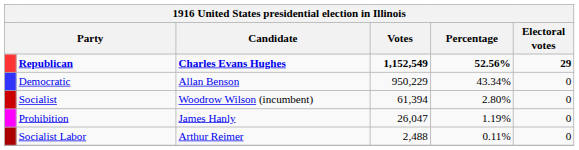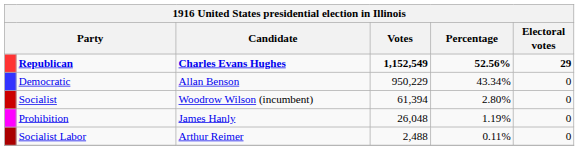 <table class="wikitable" style="font-size: 95%;">
 <tr>
 <th colspan="6">1916 United States presidential election in Illinois</th>
 </tr>
 <tr>
 <th colspan="2" style="width: 15em">Party</th>
 <th style="width: 17em">Candidate</th>
 <th style="width: 5em">Votes</th>
 <th style="width: 7em">Percentage</th>
 <th style="width: 5em">Electoral votes</th>
 </tr>
 <tr>
 <th style="background-color:#FF3333; width: 3px"></th>
 <td style="width: 130px"><strong><a href='#'>Republican</a></strong></td>
 <td><strong><a href='#'>Charles Evans Hughes</a></strong></td>
 <td align="right"><strong>1,152,549</strong></td>
 <td align="right"><strong>52.56%</strong></td>
 <td align="right"><strong>29</strong></td>
 </tr>
 <tr>
 <th style="background-color:#3333FF; width: 3px"></th>
 <td style="width: 130px"><a href='#'>Democratic</a></td>
 <td><a href='#'>Allan Benson</a></td>
 <td align="right">950,229</td>
 <td align="right">43.34%</td>
 <td align="right">0</td>
 </tr>
 <tr>
 <th style="background-color:#CC0000; width: 3px"></th>
 <td style="width: 130px"><a href='#'>Socialist</a></td>
 <td><a href='#'>Woodrow Wilson</a> (incumbent)</td>
 <td align="right">61,394</td>
 <td align="right">2.80%</td>
 <td align="right">0</td>
 </tr>
 <tr>
 <th style="background-color:#FF00FF; width: 3px"></th>
 <td style="width: 130px"><a href='#'>Prohibition</a></td>
 <td><a href='#'>James Hanly</a></td>
-<td align="right">26,047</td>
+<td align="right">26,048</td>
 <td align="right">1.19%</td>
 <td align="right">0</td>
 </tr>
 <tr>
 <th style="background-color:#AA0000; width: 3px"></th>
 <td style="width: 130px"><a href='#'>Socialist Labor</a></td>
 <td><a href='#'>Arthur Reimer</a></td>
 <td align="right">2,488</td>
 <td align="right">0.11%</td>
 <td align="right">0</td>
 </tr>
 <tr>
 </tr>
 </table>
